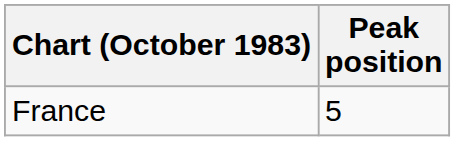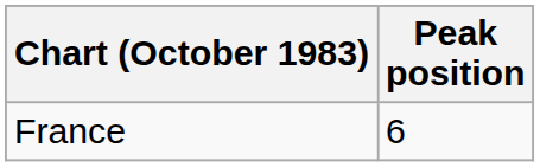 <table class="wikitable sortable">
 <tr>
 <th>Chart (October 1983)</th>
 <th>Peak<br>position</th>
 </tr>
 <tr>
 <td>France</td>
-<td align="centr">5</td>
+<td align="centr">6</td>
 </tr>
 </table>
